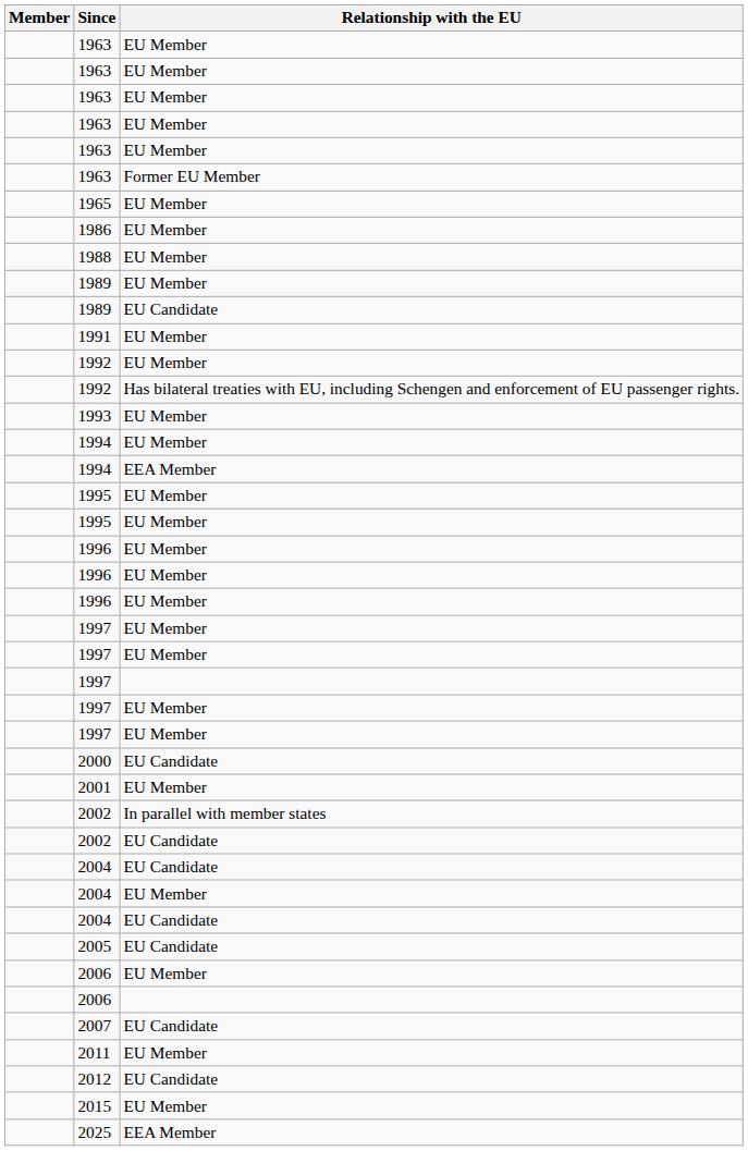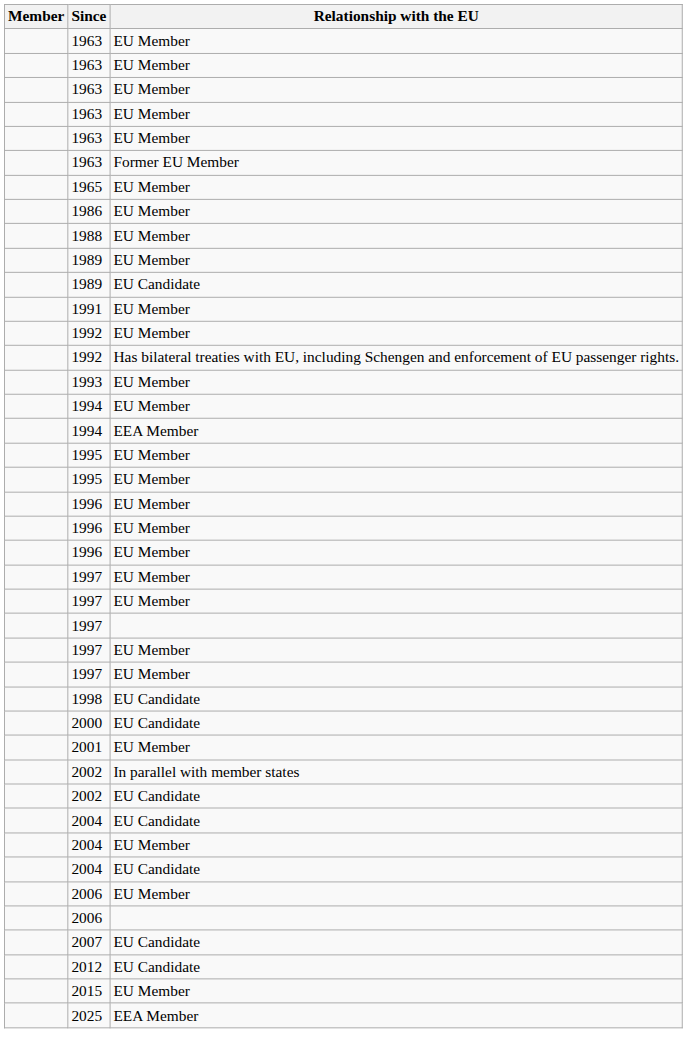 <table class="wikitable sortable">
 <tr>
 <th>Member</th>
 <th>Since</th>
 <th>Relationship with the EU</th>
 </tr>
 <tr>
 <td></td>
 <td>1963</td>
 <td>EU Member</td>
 </tr>
 <tr>
 <td></td>
 <td>1963</td>
 <td>EU Member</td>
 </tr>
 <tr>
 <td></td>
 <td>1963</td>
 <td>EU Member</td>
 </tr>
 <tr>
 <td></td>
 <td>1963</td>
 <td>EU Member</td>
 </tr>
 <tr>
 <td></td>
 <td>1963</td>
 <td>EU Member</td>
 </tr>
 <tr>
 <td></td>
 <td>1963</td>
 <td>Former EU Member</td>
 </tr>
 <tr>
 <td></td>
 <td>1965</td>
 <td>EU Member</td>
 </tr>
 <tr>
 <td></td>
 <td>1986</td>
 <td>EU Member</td>
 </tr>
 <tr>
 <td></td>
 <td>1988</td>
 <td>EU Member</td>
 </tr>
 <tr>
 <td></td>
 <td>1989</td>
 <td>EU Member</td>
 </tr>
 <tr>
 <td></td>
 <td>1989</td>
 <td>EU Candidate</td>
 </tr>
 <tr>
 <td></td>
 <td>1991</td>
 <td>EU Member</td>
 </tr>
 <tr>
 <td></td>
 <td>1992</td>
 <td>EU Member</td>
 </tr>
 <tr>
 <td></td>
 <td>1992</td>
 <td>Has bilateral treaties with EU, including Schengen and enforcement of EU passenger rights.</td>
 </tr>
 <tr>
 <td></td>
 <td>1993</td>
 <td>EU Member</td>
 </tr>
 <tr>
 <td></td>
 <td>1994</td>
 <td>EU Member</td>
 </tr>
 <tr>
 <td></td>
 <td>1994</td>
 <td>EEA Member</td>
 </tr>
 <tr>
 <td></td>
 <td>1995</td>
 <td>EU Member</td>
 </tr>
 <tr>
 <td></td>
 <td>1995</td>
 <td>EU Member</td>
 </tr>
 <tr>
 <td></td>
 <td>1996</td>
 <td>EU Member</td>
 </tr>
 <tr>
 <td></td>
 <td>1996</td>
 <td>EU Member</td>
 </tr>
 <tr>
 <td></td>
 <td>1996</td>
 <td>EU Member</td>
 </tr>
 <tr>
 <td></td>
 <td>1997</td>
 <td>EU Member</td>
 </tr>
 <tr>
 <td></td>
 <td>1997</td>
 <td>EU Member</td>
 </tr>
 <tr>
 <td></td>
 <td>1997</td>
 <td></td>
 </tr>
 <tr>
 <td></td>
 <td>1997</td>
 <td>EU Member</td>
 </tr>
 <tr>
 <td></td>
 <td>1997</td>
 <td>EU Member</td>
 </tr>
 <tr>
 <td></td>
+<td>1998</td>
+<td>EU Candidate</td>
+</tr>
+<tr>
+<td></td>
 <td>2000</td>
 <td>EU Candidate</td>
 </tr>
 <tr>
 <td></td>
 <td>2001</td>
 <td>EU Member</td>
 </tr>
 <tr>
 <td></td>
 <td>2002</td>
 <td>In parallel with member states</td>
 </tr>
 <tr>
 <td></td>
 <td>2002</td>
 <td>EU Candidate</td>
 </tr>
 <tr>
 <td></td>
 <td>2004</td>
 <td>EU Candidate</td>
 </tr>
 <tr>
 <td></td>
 <td>2004</td>
 <td>EU Member</td>
 </tr>
 <tr>
 <td></td>
 <td>2004</td>
 <td>EU Candidate</td>
 </tr>
 <tr>
 <td></td>
-<td>2005</td>
-<td>EU Candidate</td>
-</tr>
-<tr>
-<td></td>
 <td>2006</td>
 <td>EU Member</td>
 </tr>
 <tr>
 <td></td>
 <td>2006</td>
 <td></td>
 </tr>
 <tr>
 <td></td>
 <td>2007</td>
 <td>EU Candidate</td>
-</tr>
-<tr>
-<td></td>
-<td>2011</td>
-<td>EU Member</td>
 </tr>
 <tr>
 <td></td>
 <td>2012</td>
 <td>EU Candidate</td>
 </tr>
 <tr>
 <td></td>
 <td>2015</td>
 <td>EU Member</td>
 </tr>
 <tr>
 <td></td>
 <td>2025</td>
 <td>EEA Member</td>
 </tr>
 </table>
